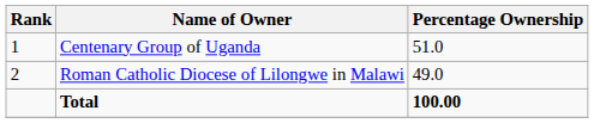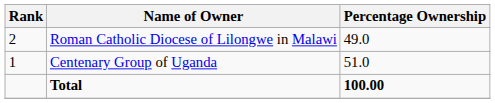 <table class="wikitable sortable" style="margin-left:auto;margin-right:auto">
 <tr>
 <th style="width:2em;">Rank</th>
 <th>Name of Owner</th>
 <th>Percentage Ownership</th>
 </tr>
 <tr>
+<td>2</td>
+<td><a href='#'>Roman Catholic Diocese of Lilongwe</a> in <a href='#'>Malawi</a></td>
+<td>49.0</td>
+</tr>
+<tr>
 <td>1</td>
 <td><a href='#'>Centenary Group</a> of <a href='#'>Uganda</a></td>
 <td>51.0</td>
-</tr>
-<tr>
-<td>2</td>
-<td><a href='#'>Roman Catholic Diocese of Lilongwe</a> in <a href='#'>Malawi</a></td>
-<td>49.0</td>
 </tr>
 <tr>
 <td></td>
 <td><strong>Total</strong></td>
 <td><strong>100.00</strong></td>
 </tr>
 <tr>
 </tr>
 </table>
